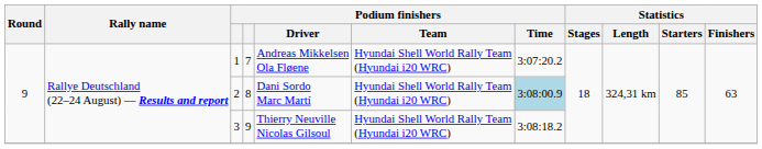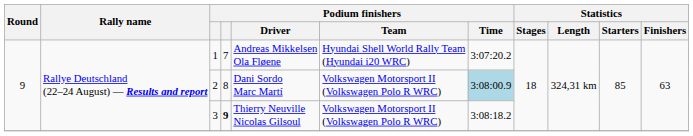 <table class="wikitable" width=90% style="font-size:85%;">
 <tr>
 <th rowspan=2>Round</th>
 <th style="width:22em" rowspan=2>Rally name</th>
 <th colspan=5>Podium finishers</th>
 <th colspan=4>Statistics</th>
 </tr>
 <tr>
 <th></th>
 <th></th>
 <th>Driver</th>
 <th>Team</th>
 <th>Time</th>
 <th>Stages</th>
 <th>Length</th>
 <th>Starters</th>
 <th>Finishers</th>
 </tr>
 <tr>
 <td rowspan=3 align=center>9</td>
 <td rowspan=3 nowrap> <a href='#'>Rallye Deutschland</a><br>(22–24 August) — <strong><em><a href='#'>Results and report</a></em></strong></td>
 <td align=center>1</td>
 <td align=center>7</td>
 <td nowrap> <a href='#'>Andreas Mikkelsen</a> <br> <a href='#'>Ola Fløene</a></td>
 <td nowrap> <a href='#'>Hyundai Shell World Rally Team</a><br> (<a href='#'>Hyundai i20 WRC</a>)</td>
 <td align=center>3:07:20.2</td>
 <td rowspan=3 align=center>18</td>
 <td rowspan=3 align=center>324,31 km</td>
 <td rowspan=3 align=center>85</td>
 <td rowspan=3 align=center>63</td>
 </tr>
 <tr>
 <td align=center>2</td>
 <td align=center>8</td>
 <td nowrap> <a href='#'>Dani Sordo</a><br> <a href='#'>Marc Martí</a></td>
-<td nowrap> <a href='#'>Hyundai Shell World Rally Team</a><br> (<a href='#'>Hyundai i20 WRC</a>)</td>
+<td nowrap> <a href='#'>Volkswagen Motorsport II</a><br> (<a href='#'>Volkswagen Polo R WRC</a>)</td>
 <td align=center style="background: lightblue;">3:08:00.9</td>
 </tr>
 <tr>
 <td align=center>3</td>
-<td align=center>9</td>
+<td align=center><strong>9</strong></td>
 <td nowrap> <a href='#'>Thierry Neuville</a><br> <a href='#'>Nicolas Gilsoul</a></td>
-<td nowrap> <a href='#'>Hyundai Shell World Rally Team</a><br> (<a href='#'>Hyundai i20 WRC</a>)</td>
+<td nowrap> <a href='#'>Volkswagen Motorsport II</a><br> (<a href='#'>Volkswagen Polo R WRC</a>)</td>
 <td align=center>3:08:18.2</td>
 </tr>
 <tr>
 </tr>
 </table>
